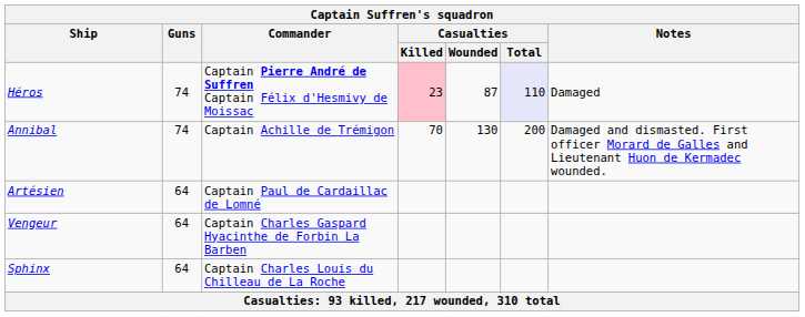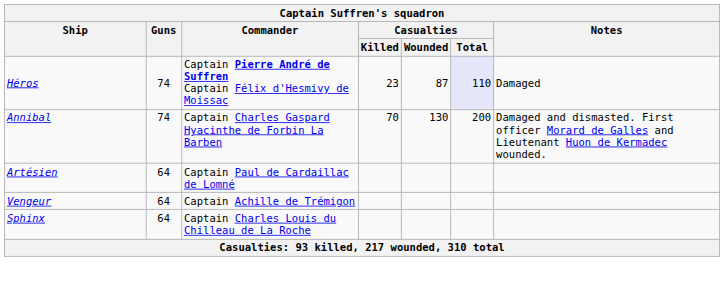 <table class="wikitable" width=100%>
 <tr valign="top">
 <th colspan="8" bgcolor="white">Captain Suffren's squadron </th>
 </tr>
 <tr valign="top">
 <th width=20%; align= center rowspan=2>Ship</th>
 <th width=5%; align= center rowspan=2>Guns</th>
 <th width=25%; align= center rowspan=2>Commander</th>
 <th width=17%; align= center colspan=3>Casualties</th>
 <th width=33%; align= center rowspan=2>Notes</th>
 </tr>
 <tr valign="top">
 <th width=6%; align= center>Killed</th>
 <th width=6%; align= center>Wounded</th>
 <th width=6%; align= center>Total</th>
 </tr>
 <tr valign="center">
 <td align= left><em><a href='#'>Héros</a></em></td>
 <td align= center>74</td>
 <td align= left>Captain <strong><a href='#'>Pierre André de Suffren</a></strong> <br>Captain <a href='#'>Félix d'Hesmivy de Moissac</a></td>
-<td align= right style="background: pink;">23</td>
+<td align= right>23</td>
 <td align= right>87</td>
 <td align= right style="background: lavender;">110 </td>
 <td align= left>Damaged</td>
 </tr>
 <tr style="vertical-align:top;">
 <td align= left><em><a href='#'>Annibal</a></em></td>
 <td align= center>74</td>
-<td align= left>Captain <a href='#'>Achille de Trémigon</a></td>
+<td align= left>Captain <a href='#'>Charles Gaspard Hyacinthe de Forbin La Barben</a></td>
 <td align= right>70</td>
 <td align= right>130</td>
 <td align= right>200 </td>
 <td align= left>Damaged and dismasted. First officer <a href='#'>Morard de Galles</a> and Lieutenant <a href='#'>Huon de Kermadec</a> wounded.</td>
 </tr>
 <tr style="vertical-align:top;">
 <td align= left><em><a href='#'>Artésien</a></em></td>
 <td align= center>64</td>
 <td align= left>Captain <a href='#'>Paul de Cardaillac de Lomné</a></td>
 <td align= right></td>
 <td align= right></td>
 <td align= right></td>
 <td align= left></td>
 </tr>
 <tr style="vertical-align:top;">
 <td align= left><em><a href='#'>Vengeur</a></em></td>
 <td align= center>64</td>
-<td align= left>Captain <a href='#'>Charles Gaspard Hyacinthe de Forbin La Barben</a></td>
+<td align= left>Captain <a href='#'>Achille de Trémigon</a></td>
 <td align= right></td>
 <td align= right></td>
 <td align= right></td>
 <td align= left></td>
 </tr>
 <tr style="vertical-align:top;">
 <td align= left><a href='#'><em>Sphinx</em></a></td>
 <td align= center>64</td>
 <td align= left>Captain <a href='#'>Charles Louis du Chilleau de La Roche</a></td>
 <td align= right></td>
 <td align= right></td>
 <td align= right></td>
 <td align= left></td>
 </tr>
 <tr style="vertical-align:top;">
 <th colspan="11" bgcolor="white">Casualties: 93 killed, 217 wounded, 310 total </th>
 </tr>
 </table>
